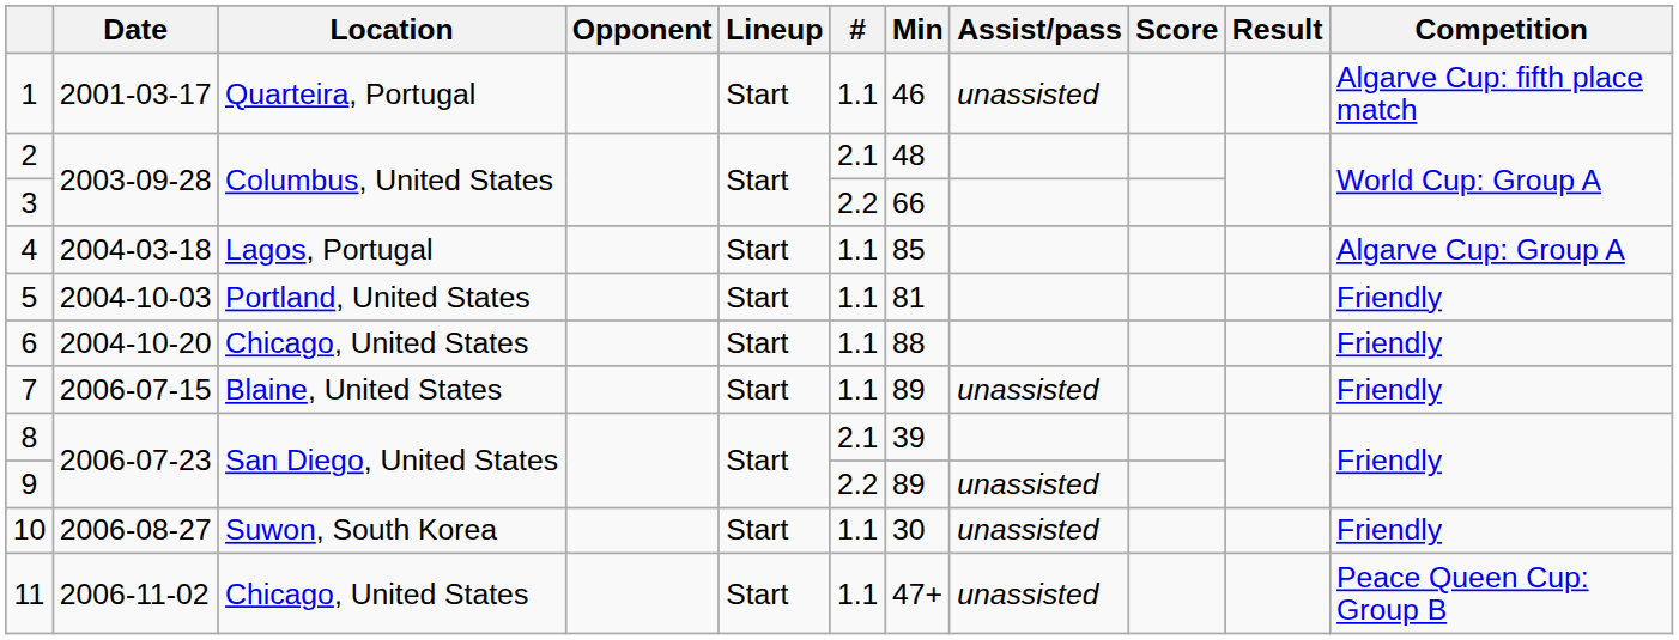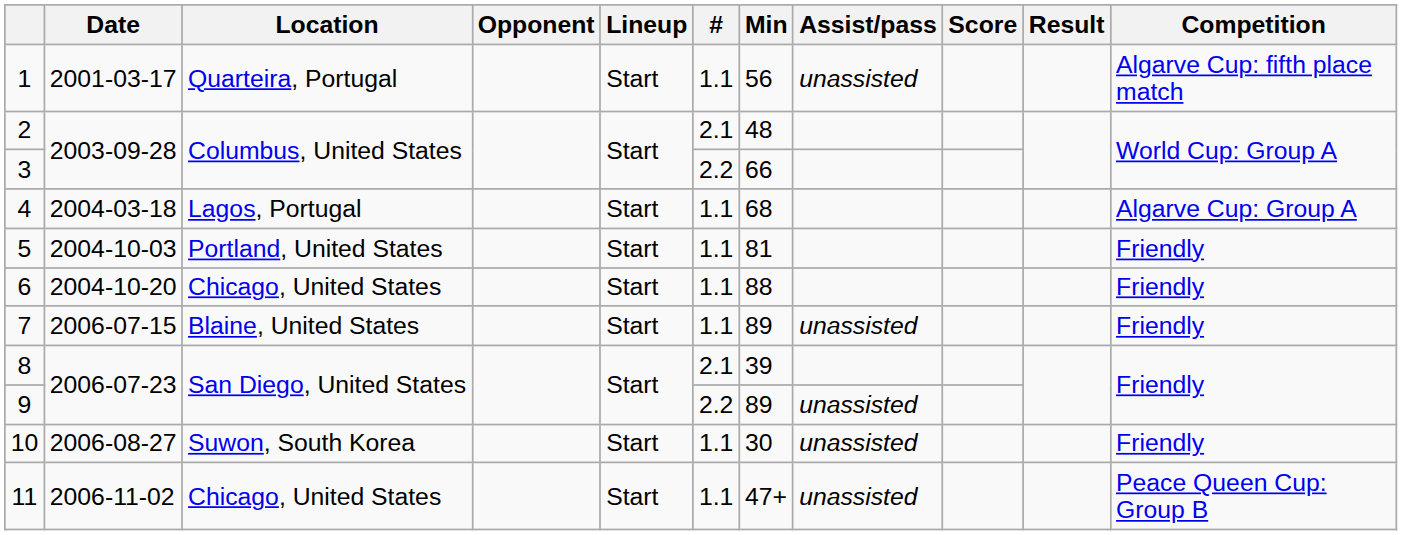 <table class="wikitable collapsible sortable" style="font-size:90%">
 <tr>
 <th></th>
 <th>Date</th>
 <th>Location</th>
 <th>Opponent</th>
 <th data-sort-type=number>Lineup</th>
 <th data-sort-type=number>#</th>
 <th data-sort-type=number>Min</th>
 <th>Assist/pass</th>
 <th data-sort-type=number>Score</th>
 <th data-sort-type=number>Result</th>
 <th width=160px>Competition</th>
 </tr>
 <tr>
 <td align="center">1</td>
 <td>2001-03-17</td>
 <td><a href='#'>Quarteira</a>, Portugal</td>
 <td></td>
 <td>Start</td>
 <td>1.1</td>
-<td>46</td>
+<td>56</td>
 <td><em>unassisted</em></td>
 <td></td>
 <td></td>
 <td><a href='#'>Algarve Cup: fifth place match</a></td>
 </tr>
 <tr>
 <td align="center">2</td>
 <td rowspan=2>2003-09-28</td>
 <td rowspan=2><a href='#'>Columbus</a>, United States</td>
 <td rowspan=2></td>
 <td rowspan=2>Start</td>
 <td>2.1</td>
 <td>48</td>
 <td></td>
 <td></td>
 <td rowspan=2></td>
 <td rowspan=2 ><a href='#'>World Cup: Group A</a></td>
 </tr>
 <tr>
 <td align="center">3</td>
 <td>2.2</td>
 <td>66</td>
 <td></td>
 <td></td>
 </tr>
 <tr>
 <td align="center">4</td>
 <td>2004-03-18</td>
 <td><a href='#'>Lagos</a>, Portugal</td>
 <td></td>
 <td>Start</td>
 <td>1.1</td>
-<td>85</td>
+<td>68</td>
 <td></td>
 <td></td>
 <td></td>
 <td><a href='#'>Algarve Cup: Group A</a></td>
 </tr>
 <tr>
 <td align="center">5</td>
 <td>2004-10-03</td>
 <td><a href='#'>Portland</a>, United States</td>
 <td></td>
 <td>Start</td>
 <td>1.1</td>
 <td>81</td>
 <td></td>
 <td></td>
 <td></td>
 <td><a href='#'>Friendly</a></td>
 </tr>
 <tr>
 <td align="center">6</td>
 <td>2004-10-20</td>
 <td><a href='#'>Chicago</a>, United States</td>
 <td></td>
 <td>Start</td>
 <td>1.1</td>
 <td>88</td>
 <td></td>
 <td></td>
 <td></td>
 <td><a href='#'>Friendly</a></td>
 </tr>
 <tr>
 <td align="center">7</td>
 <td>2006-07-15</td>
 <td><a href='#'>Blaine</a>, United States</td>
 <td></td>
 <td>Start</td>
 <td>1.1</td>
 <td>89</td>
 <td><em>unassisted</em></td>
 <td></td>
 <td></td>
 <td><a href='#'>Friendly</a></td>
 </tr>
 <tr>
 <td align="center">8</td>
 <td rowspan=2>2006-07-23</td>
 <td rowspan=2><a href='#'>San Diego</a>, United States</td>
 <td rowspan=2></td>
 <td rowspan=2>Start</td>
 <td>2.1</td>
 <td>39</td>
 <td></td>
 <td></td>
 <td rowspan=2></td>
 <td rowspan=2 ><a href='#'>Friendly</a></td>
 </tr>
 <tr>
 <td align="center">9</td>
 <td>2.2</td>
 <td>89</td>
 <td><em>unassisted</em></td>
 <td></td>
 </tr>
 <tr>
 <td align="center">10</td>
 <td>2006-08-27</td>
 <td><a href='#'>Suwon</a>, South Korea</td>
 <td></td>
 <td>Start</td>
 <td>1.1</td>
 <td>30</td>
 <td><em>unassisted</em></td>
 <td></td>
 <td></td>
 <td><a href='#'>Friendly</a></td>
 </tr>
 <tr>
 <td align="center">11</td>
 <td>2006-11-02</td>
 <td><a href='#'>Chicago</a>, United States</td>
 <td></td>
 <td>Start</td>
 <td>1.1</td>
 <td>47+</td>
 <td><em>unassisted</em></td>
 <td></td>
 <td></td>
 <td><a href='#'>Peace Queen Cup: Group B</a></td>
 </tr>
 </table>
